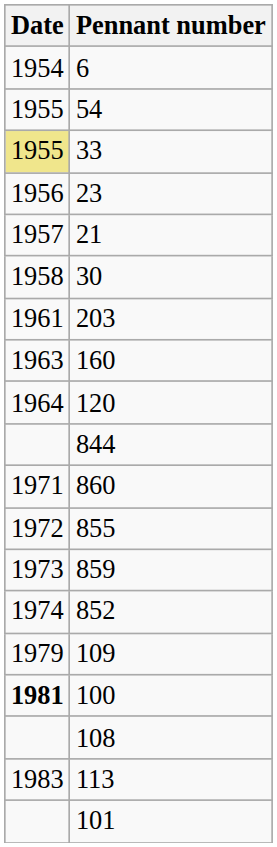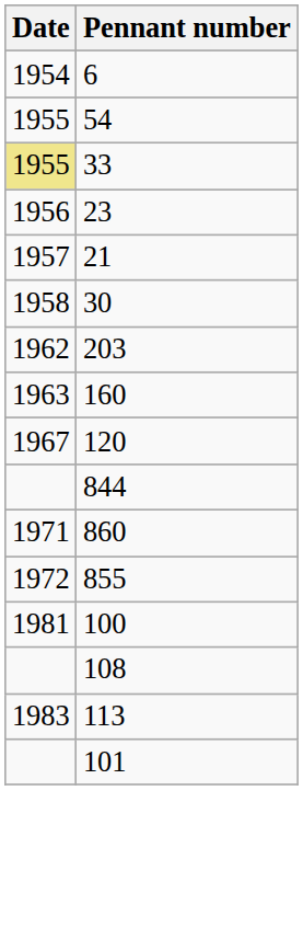 <table class="wikitable">
 <tr>
 <th>Date</th>
 <th>Pennant number</th>
 </tr>
 <tr>
 <td>1954</td>
 <td>6</td>
 </tr>
 <tr>
 <td>1955</td>
 <td>54</td>
 </tr>
 <tr>
 <td style="background: khaki;">1955</td>
 <td>33</td>
 </tr>
 <tr>
 <td>1956</td>
 <td>23</td>
 </tr>
 <tr>
 <td>1957</td>
 <td>21</td>
 </tr>
 <tr>
 <td>1958</td>
 <td>30</td>
 </tr>
 <tr>
-<td>1961</td>
+<td>1962</td>
 <td>203</td>
 </tr>
 <tr>
 <td>1963</td>
 <td>160</td>
 </tr>
 <tr>
-<td>1964</td>
+<td>1967</td>
 <td>120</td>
 </tr>
 <tr>
 <td></td>
 <td>844</td>
 </tr>
 <tr>
 <td>1971</td>
 <td>860</td>
 </tr>
 <tr>
 <td>1972</td>
 <td>855</td>
 </tr>
 <tr>
-<td>1973</td>
-<td>859</td>
-</tr>
-<tr>
-<td>1974</td>
-<td>852</td>
-</tr>
-<tr>
-<td>1979</td>
-<td>109</td>
-</tr>
-<tr>
-<td><strong>1981</strong></td>
+<td>1981</td>
 <td>100</td>
 </tr>
 <tr>
 <td></td>
 <td>108</td>
 </tr>
 <tr>
 <td>1983</td>
 <td>113</td>
 </tr>
 <tr>
 <td></td>
 <td>101</td>
 </tr>
 </table>
